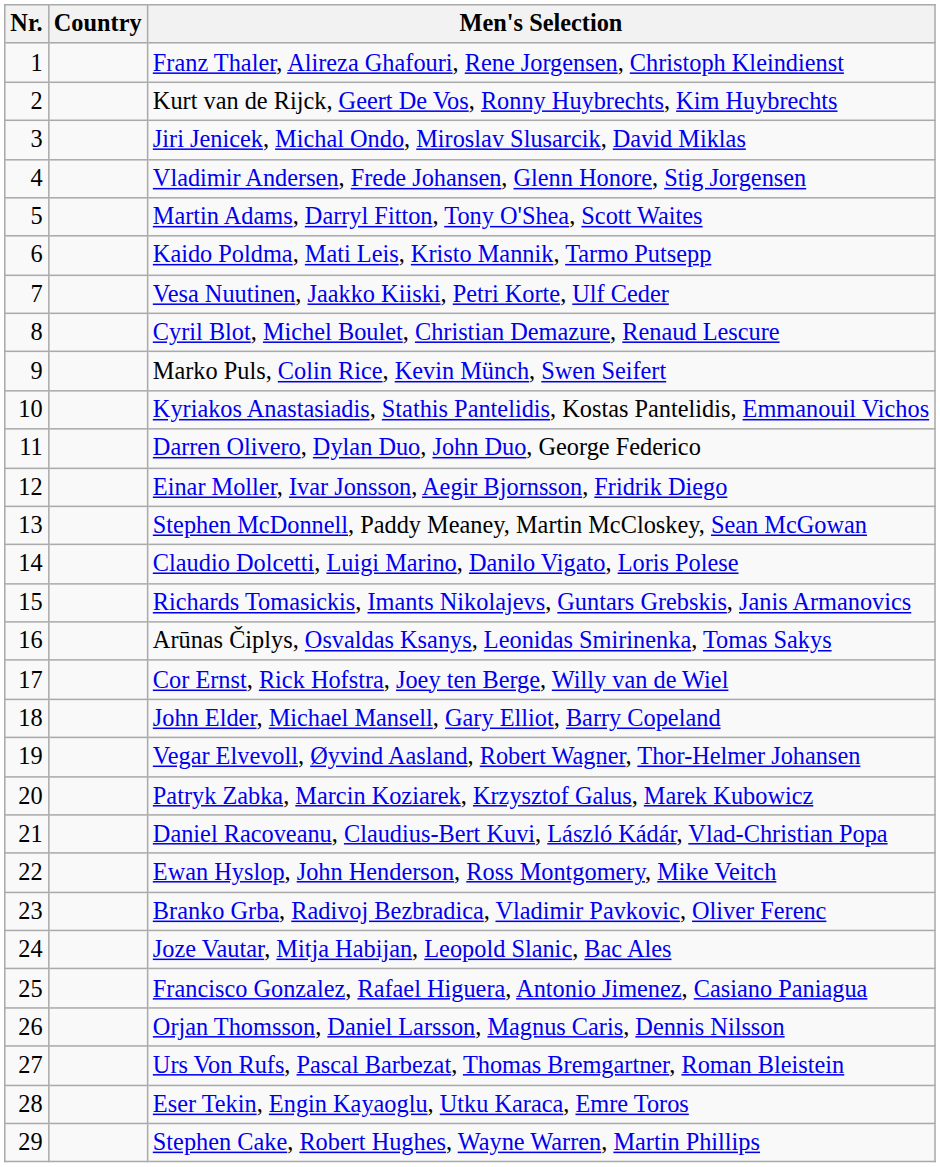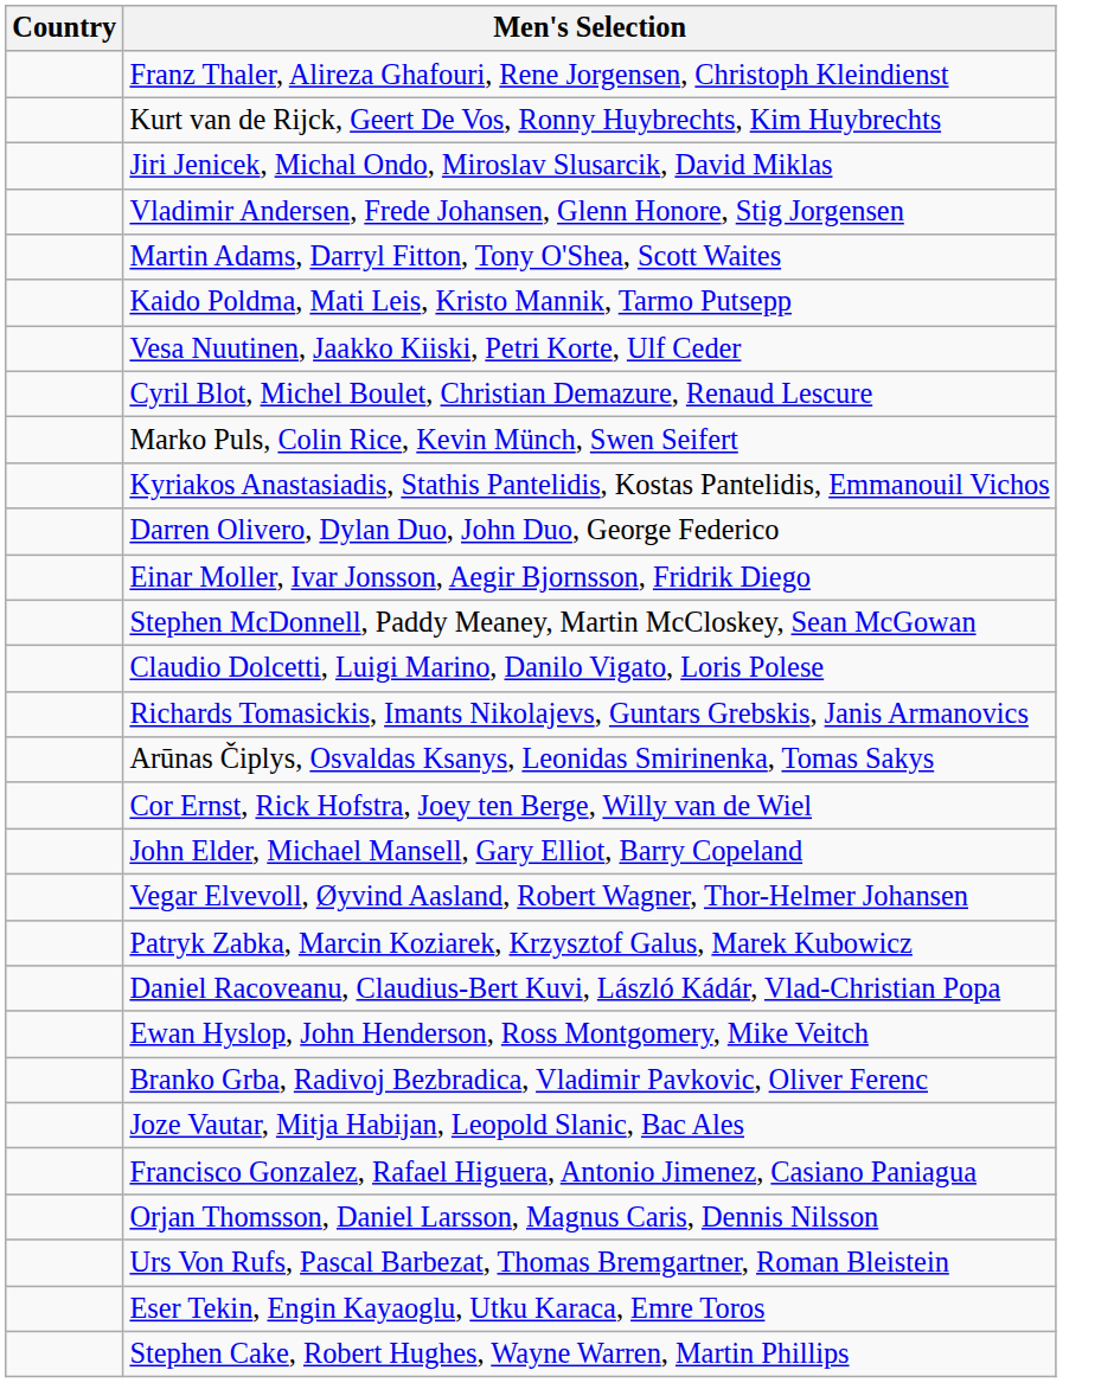 <table class="wikitable">
 <tr>
-<th>Nr.</th>
 <th>Country</th>
 <th>Men's Selection</th>
 </tr>
 <tr>
-<td align=right>1</td>
 <td></td>
 <td><a href='#'>Franz Thaler</a>, <a href='#'>Alireza Ghafouri</a>, <a href='#'>Rene Jorgensen</a>, <a href='#'>Christoph Kleindienst</a></td>
 </tr>
 <tr>
-<td align=right>2</td>
 <td></td>
 <td>Kurt van de Rijck, <a href='#'>Geert De Vos</a>, <a href='#'>Ronny Huybrechts</a>, <a href='#'>Kim Huybrechts</a></td>
 </tr>
 <tr>
-<td align=right>3</td>
 <td></td>
 <td><a href='#'>Jiri Jenicek</a>, <a href='#'>Michal Ondo</a>, <a href='#'>Miroslav Slusarcik</a>, <a href='#'>David Miklas</a></td>
 </tr>
 <tr>
-<td align=right>4</td>
 <td></td>
 <td><a href='#'>Vladimir Andersen</a>, <a href='#'>Frede Johansen</a>, <a href='#'>Glenn Honore</a>, <a href='#'>Stig Jorgensen</a></td>
 </tr>
 <tr>
-<td align=right>5</td>
 <td></td>
 <td><a href='#'>Martin Adams</a>, <a href='#'>Darryl Fitton</a>, <a href='#'>Tony O'Shea</a>, <a href='#'>Scott Waites</a></td>
 </tr>
 <tr>
-<td align=right>6</td>
 <td></td>
 <td><a href='#'>Kaido Poldma</a>, <a href='#'>Mati Leis</a>, <a href='#'>Kristo Mannik</a>, <a href='#'>Tarmo Putsepp</a></td>
 </tr>
 <tr>
-<td align=right>7</td>
 <td></td>
 <td><a href='#'>Vesa Nuutinen</a>, <a href='#'>Jaakko Kiiski</a>, <a href='#'>Petri Korte</a>, <a href='#'>Ulf Ceder</a></td>
 </tr>
 <tr>
-<td align=right>8</td>
 <td></td>
 <td><a href='#'>Cyril Blot</a>, <a href='#'>Michel Boulet</a>, <a href='#'>Christian Demazure</a>, <a href='#'>Renaud Lescure</a></td>
 </tr>
 <tr>
-<td align=right>9</td>
 <td></td>
 <td>Marko Puls, <a href='#'>Colin Rice</a>, <a href='#'>Kevin Münch</a>, <a href='#'>Swen Seifert</a></td>
 </tr>
 <tr>
-<td align=right>10</td>
 <td></td>
 <td><a href='#'>Kyriakos Anastasiadis</a>, <a href='#'>Stathis Pantelidis</a>, Kostas Pantelidis, <a href='#'>Emmanouil Vichos</a></td>
 </tr>
 <tr>
-<td align=right>11</td>
 <td></td>
 <td><a href='#'>Darren Olivero</a>, <a href='#'>Dylan Duo</a>, <a href='#'>John Duo</a>, George Federico</td>
 </tr>
 <tr>
-<td align=right>12</td>
 <td></td>
 <td><a href='#'>Einar Moller</a>, <a href='#'>Ivar Jonsson</a>, <a href='#'>Aegir Bjornsson</a>, <a href='#'>Fridrik Diego</a></td>
 </tr>
 <tr>
-<td align=right>13</td>
 <td></td>
 <td><a href='#'>Stephen McDonnell</a>, Paddy Meaney, Martin McCloskey, <a href='#'>Sean McGowan</a></td>
 </tr>
 <tr>
-<td align=right>14</td>
 <td></td>
 <td><a href='#'>Claudio Dolcetti</a>, <a href='#'>Luigi Marino</a>, <a href='#'>Danilo Vigato</a>, <a href='#'>Loris Polese</a></td>
 </tr>
 <tr>
-<td align=right>15</td>
 <td></td>
 <td><a href='#'>Richards Tomasickis</a>, <a href='#'>Imants Nikolajevs</a>, <a href='#'>Guntars Grebskis</a>, <a href='#'>Janis Armanovics</a></td>
 </tr>
 <tr>
-<td align=right>16</td>
 <td></td>
 <td>Arūnas Čiplys, <a href='#'>Osvaldas Ksanys</a>, <a href='#'>Leonidas Smirinenka</a>, <a href='#'>Tomas Sakys</a></td>
 </tr>
 <tr>
-<td align=right>17</td>
 <td></td>
 <td><a href='#'>Cor Ernst</a>, <a href='#'>Rick Hofstra</a>, <a href='#'>Joey ten Berge</a>, <a href='#'>Willy van de Wiel</a></td>
 </tr>
 <tr>
-<td align=right>18</td>
 <td></td>
 <td><a href='#'>John Elder</a>, <a href='#'>Michael Mansell</a>, <a href='#'>Gary Elliot</a>, <a href='#'>Barry Copeland</a></td>
 </tr>
 <tr>
-<td align=right>19</td>
 <td></td>
 <td><a href='#'>Vegar Elvevoll</a>, <a href='#'>Øyvind Aasland</a>, <a href='#'>Robert Wagner</a>, <a href='#'>Thor-Helmer Johansen</a></td>
 </tr>
 <tr>
-<td align=right>20</td>
 <td></td>
 <td><a href='#'>Patryk Zabka</a>, <a href='#'>Marcin Koziarek</a>, <a href='#'>Krzysztof Galus</a>, <a href='#'>Marek Kubowicz</a></td>
 </tr>
 <tr>
-<td align=right>21</td>
 <td></td>
 <td><a href='#'>Daniel Racoveanu</a>, <a href='#'>Claudius-Bert Kuvi</a>, <a href='#'>László Kádár</a>, <a href='#'>Vlad-Christian Popa</a></td>
 </tr>
 <tr>
-<td align=right>22</td>
 <td></td>
 <td><a href='#'>Ewan Hyslop</a>, <a href='#'>John Henderson</a>, <a href='#'>Ross Montgomery</a>, <a href='#'>Mike Veitch</a></td>
 </tr>
 <tr>
-<td align=right>23</td>
 <td></td>
 <td><a href='#'>Branko Grba</a>, <a href='#'>Radivoj Bezbradica</a>, <a href='#'>Vladimir Pavkovic</a>, <a href='#'>Oliver Ferenc</a></td>
 </tr>
 <tr>
-<td align=right>24</td>
 <td></td>
 <td><a href='#'>Joze Vautar</a>, <a href='#'>Mitja Habijan</a>, <a href='#'>Leopold Slanic</a>, <a href='#'>Bac Ales</a></td>
 </tr>
 <tr>
-<td align=right>25</td>
 <td></td>
 <td><a href='#'>Francisco Gonzalez</a>, <a href='#'>Rafael Higuera</a>, <a href='#'>Antonio Jimenez</a>, <a href='#'>Casiano Paniagua</a></td>
 </tr>
 <tr>
-<td align=right>26</td>
 <td></td>
 <td><a href='#'>Orjan Thomsson</a>, <a href='#'>Daniel Larsson</a>, <a href='#'>Magnus Caris</a>, <a href='#'>Dennis Nilsson</a></td>
 </tr>
 <tr>
-<td align=right>27</td>
 <td></td>
 <td><a href='#'>Urs Von Rufs</a>, <a href='#'>Pascal Barbezat</a>, <a href='#'>Thomas Bremgartner</a>, <a href='#'>Roman Bleistein</a></td>
 </tr>
 <tr>
-<td align=right>28</td>
 <td></td>
 <td><a href='#'>Eser Tekin</a>, <a href='#'>Engin Kayaoglu</a>, <a href='#'>Utku Karaca</a>, <a href='#'>Emre Toros</a></td>
 </tr>
 <tr>
-<td align=right>29</td>
 <td></td>
 <td><a href='#'>Stephen Cake</a>, <a href='#'>Robert Hughes</a>, <a href='#'>Wayne Warren</a>, <a href='#'>Martin Phillips</a></td>
 </tr>
 </table>
